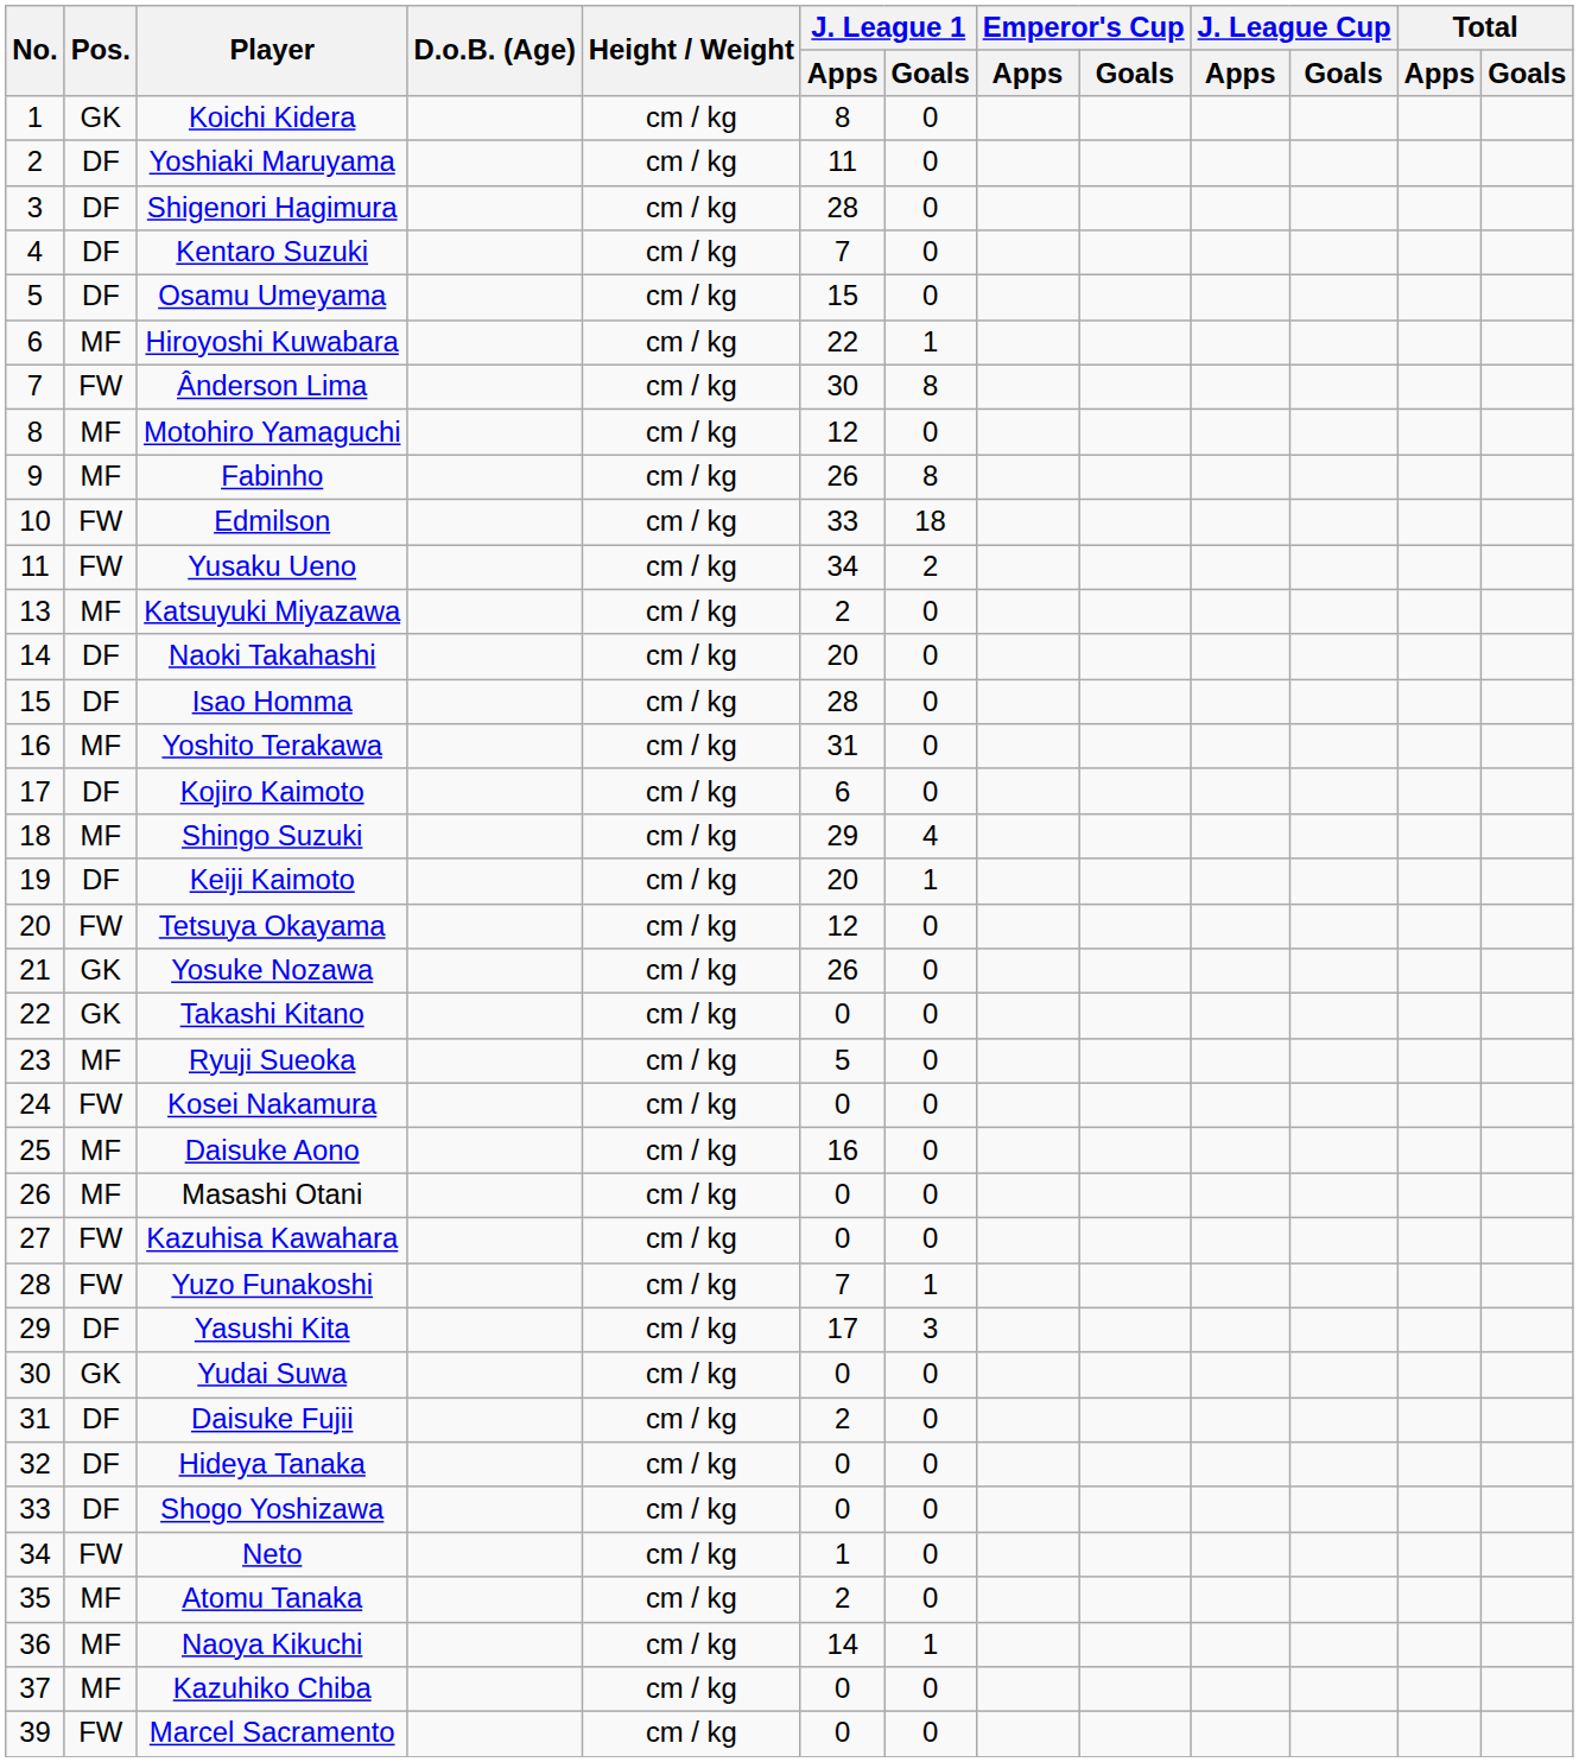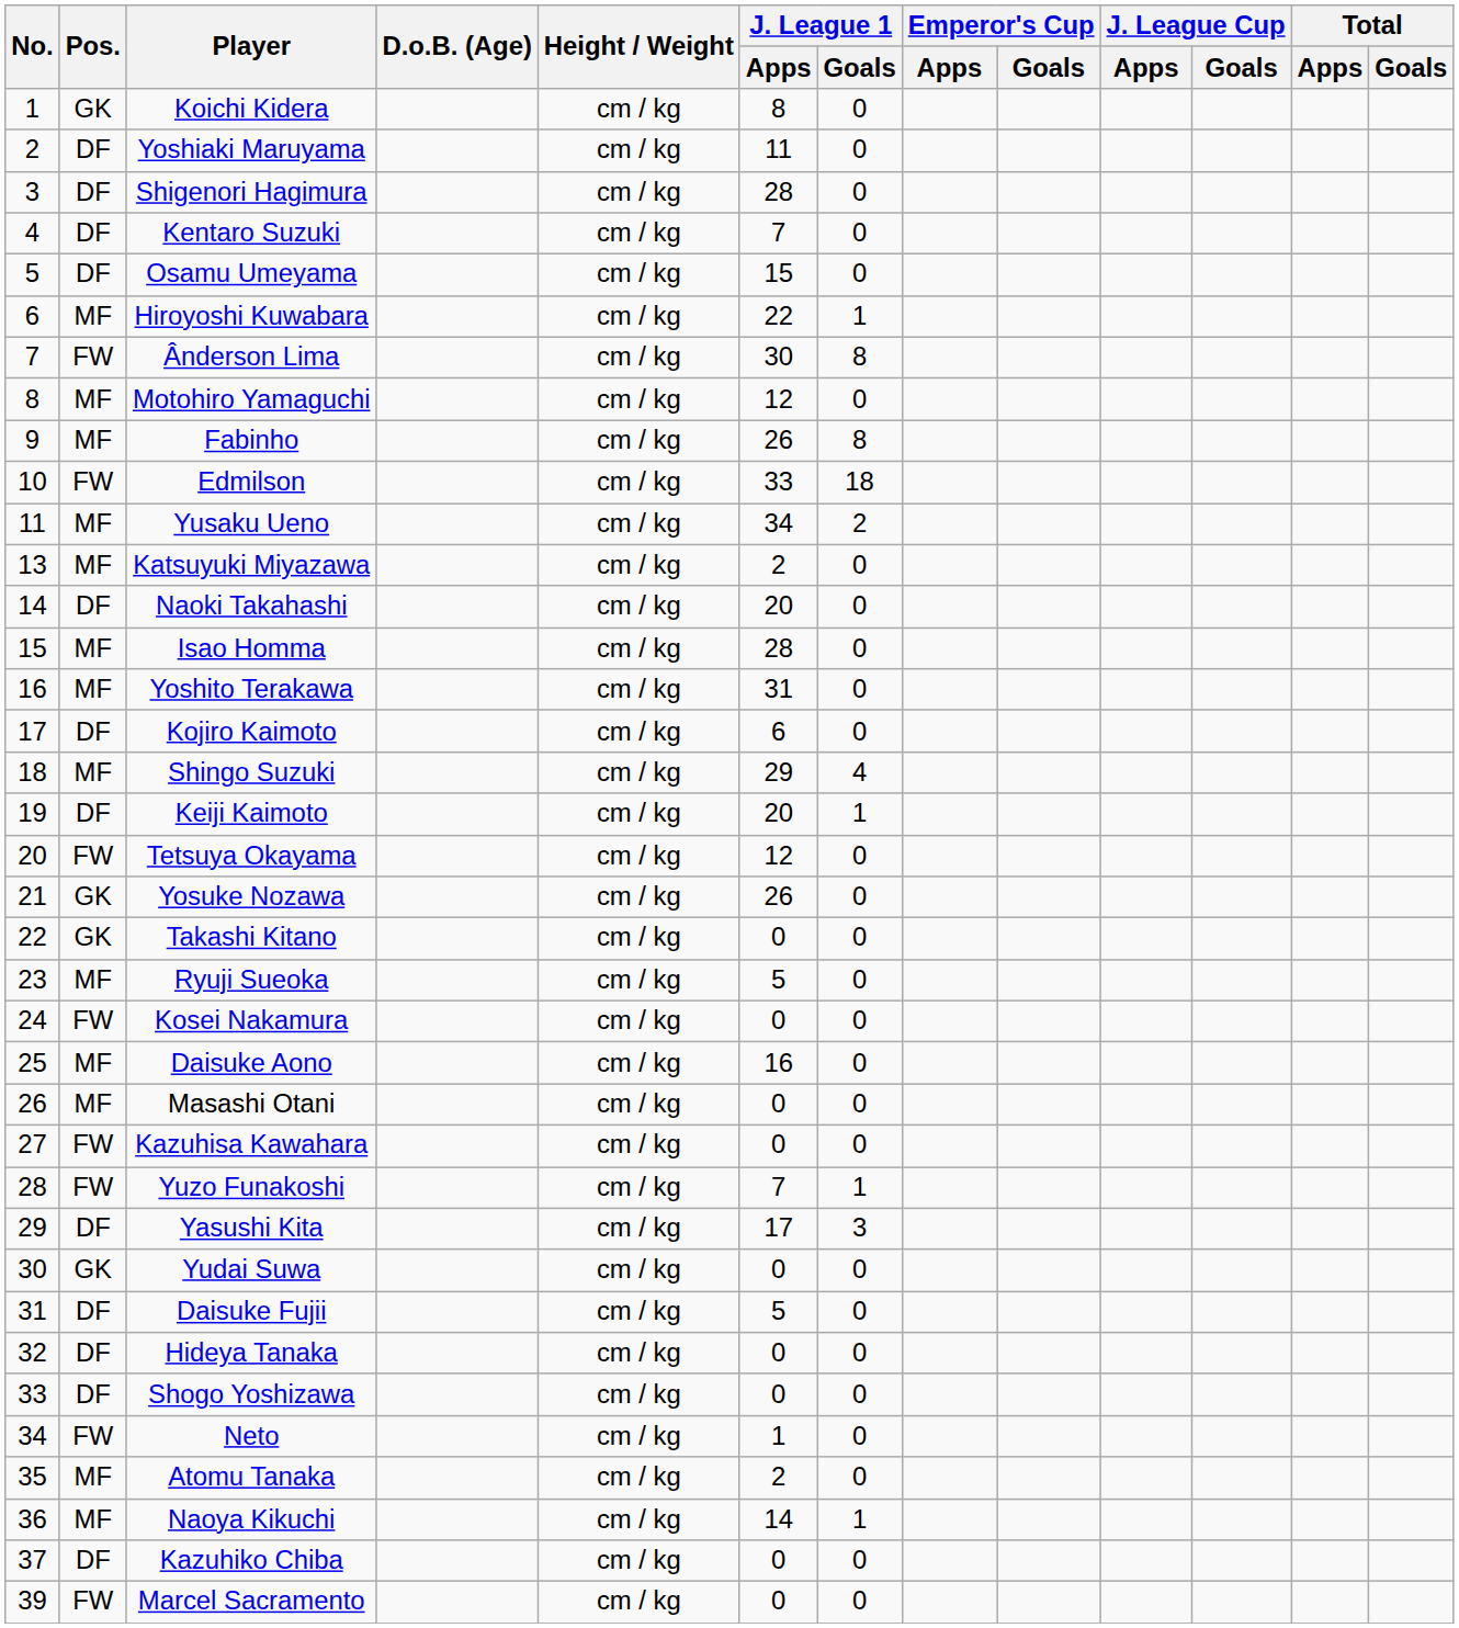 <table class="wikitable" style="text-align:center;">
 <tr>
 <th rowspan="2">No.</th>
 <th rowspan="2">Pos.</th>
 <th rowspan="2">Player</th>
 <th rowspan="2">D.o.B. (Age)</th>
 <th rowspan="2">Height / Weight</th>
 <th colspan="2"><a href='#'>J. League 1</a></th>
 <th colspan="2"><a href='#'>Emperor's Cup</a></th>
 <th colspan="2"><a href='#'>J. League Cup</a></th>
 <th colspan="2">Total</th>
 </tr>
 <tr>
 <th>Apps</th>
 <th>Goals</th>
 <th>Apps</th>
 <th>Goals</th>
 <th>Apps</th>
 <th>Goals</th>
 <th>Apps</th>
 <th>Goals</th>
 </tr>
 <tr>
 <td>1</td>
 <td>GK</td>
 <td><a href='#'>Koichi Kidera</a></td>
 <td></td>
 <td>cm / kg</td>
 <td>8</td>
 <td>0</td>
 <td></td>
 <td></td>
 <td></td>
 <td></td>
 <td></td>
 <td></td>
 </tr>
 <tr>
 <td>2</td>
 <td>DF</td>
 <td><a href='#'>Yoshiaki Maruyama</a></td>
 <td></td>
 <td>cm / kg</td>
 <td>11</td>
 <td>0</td>
 <td></td>
 <td></td>
 <td></td>
 <td></td>
 <td></td>
 <td></td>
 </tr>
 <tr>
 <td>3</td>
 <td>DF</td>
 <td><a href='#'>Shigenori Hagimura</a></td>
 <td></td>
 <td>cm / kg</td>
 <td>28</td>
 <td>0</td>
 <td></td>
 <td></td>
 <td></td>
 <td></td>
 <td></td>
 <td></td>
 </tr>
 <tr>
 <td>4</td>
 <td>DF</td>
 <td><a href='#'>Kentaro Suzuki</a></td>
 <td></td>
 <td>cm / kg</td>
 <td>7</td>
 <td>0</td>
 <td></td>
 <td></td>
 <td></td>
 <td></td>
 <td></td>
 <td></td>
 </tr>
 <tr>
 <td>5</td>
 <td>DF</td>
 <td><a href='#'>Osamu Umeyama</a></td>
 <td></td>
 <td>cm / kg</td>
 <td>15</td>
 <td>0</td>
 <td></td>
 <td></td>
 <td></td>
 <td></td>
 <td></td>
 <td></td>
 </tr>
 <tr>
 <td>6</td>
 <td>MF</td>
 <td><a href='#'>Hiroyoshi Kuwabara</a></td>
 <td></td>
 <td>cm / kg</td>
 <td>22</td>
 <td>1</td>
 <td></td>
 <td></td>
 <td></td>
 <td></td>
 <td></td>
 <td></td>
 </tr>
 <tr>
 <td>7</td>
 <td>FW</td>
 <td><a href='#'>Ânderson Lima</a></td>
 <td></td>
 <td>cm / kg</td>
 <td>30</td>
 <td>8</td>
 <td></td>
 <td></td>
 <td></td>
 <td></td>
 <td></td>
 <td></td>
 </tr>
 <tr>
 <td>8</td>
 <td>MF</td>
 <td><a href='#'>Motohiro Yamaguchi</a></td>
 <td></td>
 <td>cm / kg</td>
 <td>12</td>
 <td>0</td>
 <td></td>
 <td></td>
 <td></td>
 <td></td>
 <td></td>
 <td></td>
 </tr>
 <tr>
 <td>9</td>
 <td>MF</td>
 <td><a href='#'>Fabinho</a></td>
 <td></td>
 <td>cm / kg</td>
 <td>26</td>
 <td>8</td>
 <td></td>
 <td></td>
 <td></td>
 <td></td>
 <td></td>
 <td></td>
 </tr>
 <tr>
 <td>10</td>
 <td>FW</td>
 <td><a href='#'>Edmilson</a></td>
 <td></td>
 <td>cm / kg</td>
 <td>33</td>
 <td>18</td>
 <td></td>
 <td></td>
 <td></td>
 <td></td>
 <td></td>
 <td></td>
 </tr>
 <tr>
 <td>11</td>
-<td>FW</td>
+<td>MF</td>
 <td><a href='#'>Yusaku Ueno</a></td>
 <td></td>
 <td>cm / kg</td>
 <td>34</td>
 <td>2</td>
 <td></td>
 <td></td>
 <td></td>
 <td></td>
 <td></td>
 <td></td>
 </tr>
 <tr>
 <td>13</td>
 <td>MF</td>
 <td><a href='#'>Katsuyuki Miyazawa</a></td>
 <td></td>
 <td>cm / kg</td>
 <td>2</td>
 <td>0</td>
 <td></td>
 <td></td>
 <td></td>
 <td></td>
 <td></td>
 <td></td>
 </tr>
 <tr>
 <td>14</td>
 <td>DF</td>
 <td><a href='#'>Naoki Takahashi</a></td>
 <td></td>
 <td>cm / kg</td>
 <td>20</td>
 <td>0</td>
 <td></td>
 <td></td>
 <td></td>
 <td></td>
 <td></td>
 <td></td>
 </tr>
 <tr>
 <td>15</td>
-<td>DF</td>
+<td>MF</td>
 <td><a href='#'>Isao Homma</a></td>
 <td></td>
 <td>cm / kg</td>
 <td>28</td>
 <td>0</td>
 <td></td>
 <td></td>
 <td></td>
 <td></td>
 <td></td>
 <td></td>
 </tr>
 <tr>
 <td>16</td>
 <td>MF</td>
 <td><a href='#'>Yoshito Terakawa</a></td>
 <td></td>
 <td>cm / kg</td>
 <td>31</td>
 <td>0</td>
 <td></td>
 <td></td>
 <td></td>
 <td></td>
 <td></td>
 <td></td>
 </tr>
 <tr>
 <td>17</td>
 <td>DF</td>
 <td><a href='#'>Kojiro Kaimoto</a></td>
 <td></td>
 <td>cm / kg</td>
 <td>6</td>
 <td>0</td>
 <td></td>
 <td></td>
 <td></td>
 <td></td>
 <td></td>
 <td></td>
 </tr>
 <tr>
 <td>18</td>
 <td>MF</td>
 <td><a href='#'>Shingo Suzuki</a></td>
 <td></td>
 <td>cm / kg</td>
 <td>29</td>
 <td>4</td>
 <td></td>
 <td></td>
 <td></td>
 <td></td>
 <td></td>
 <td></td>
 </tr>
 <tr>
 <td>19</td>
 <td>DF</td>
 <td><a href='#'>Keiji Kaimoto</a></td>
 <td></td>
 <td>cm / kg</td>
 <td>20</td>
 <td>1</td>
 <td></td>
 <td></td>
 <td></td>
 <td></td>
 <td></td>
 <td></td>
 </tr>
 <tr>
 <td>20</td>
 <td>FW</td>
 <td><a href='#'>Tetsuya Okayama</a></td>
 <td></td>
 <td>cm / kg</td>
 <td>12</td>
 <td>0</td>
 <td></td>
 <td></td>
 <td></td>
 <td></td>
 <td></td>
 <td></td>
 </tr>
 <tr>
 <td>21</td>
 <td>GK</td>
 <td><a href='#'>Yosuke Nozawa</a></td>
 <td></td>
 <td>cm / kg</td>
 <td>26</td>
 <td>0</td>
 <td></td>
 <td></td>
 <td></td>
 <td></td>
 <td></td>
 <td></td>
 </tr>
 <tr>
 <td>22</td>
 <td>GK</td>
 <td><a href='#'>Takashi Kitano</a></td>
 <td></td>
 <td>cm / kg</td>
 <td>0</td>
 <td>0</td>
 <td></td>
 <td></td>
 <td></td>
 <td></td>
 <td></td>
 <td></td>
 </tr>
 <tr>
 <td>23</td>
 <td>MF</td>
 <td><a href='#'>Ryuji Sueoka</a></td>
 <td></td>
 <td>cm / kg</td>
 <td>5</td>
 <td>0</td>
 <td></td>
 <td></td>
 <td></td>
 <td></td>
 <td></td>
 <td></td>
 </tr>
 <tr>
 <td>24</td>
 <td>FW</td>
 <td><a href='#'>Kosei Nakamura</a></td>
 <td></td>
 <td>cm / kg</td>
 <td>0</td>
 <td>0</td>
 <td></td>
 <td></td>
 <td></td>
 <td></td>
 <td></td>
 <td></td>
 </tr>
 <tr>
 <td>25</td>
 <td>MF</td>
 <td><a href='#'>Daisuke Aono</a></td>
 <td></td>
 <td>cm / kg</td>
 <td>16</td>
 <td>0</td>
 <td></td>
 <td></td>
 <td></td>
 <td></td>
 <td></td>
 <td></td>
 </tr>
 <tr>
 <td>26</td>
 <td>MF</td>
 <td>Masashi Otani</td>
 <td></td>
 <td>cm / kg</td>
 <td>0</td>
 <td>0</td>
 <td></td>
 <td></td>
 <td></td>
 <td></td>
 <td></td>
 <td></td>
 </tr>
 <tr>
 <td>27</td>
 <td>FW</td>
 <td><a href='#'>Kazuhisa Kawahara</a></td>
 <td></td>
 <td>cm / kg</td>
 <td>0</td>
 <td>0</td>
 <td></td>
 <td></td>
 <td></td>
 <td></td>
 <td></td>
 <td></td>
 </tr>
 <tr>
 <td>28</td>
 <td>FW</td>
 <td><a href='#'>Yuzo Funakoshi</a></td>
 <td></td>
 <td>cm / kg</td>
 <td>7</td>
 <td>1</td>
 <td></td>
 <td></td>
 <td></td>
 <td></td>
 <td></td>
 <td></td>
 </tr>
 <tr>
 <td>29</td>
 <td>DF</td>
 <td><a href='#'>Yasushi Kita</a></td>
 <td></td>
 <td>cm / kg</td>
 <td>17</td>
 <td>3</td>
 <td></td>
 <td></td>
 <td></td>
 <td></td>
 <td></td>
 <td></td>
 </tr>
 <tr>
 <td>30</td>
 <td>GK</td>
 <td><a href='#'>Yudai Suwa</a></td>
 <td></td>
 <td>cm / kg</td>
 <td>0</td>
 <td>0</td>
 <td></td>
 <td></td>
 <td></td>
 <td></td>
 <td></td>
 <td></td>
 </tr>
 <tr>
 <td>31</td>
 <td>DF</td>
 <td><a href='#'>Daisuke Fujii</a></td>
 <td></td>
 <td>cm / kg</td>
-<td>2</td>
+<td>5</td>
 <td>0</td>
 <td></td>
 <td></td>
 <td></td>
 <td></td>
 <td></td>
 <td></td>
 </tr>
 <tr>
 <td>32</td>
 <td>DF</td>
 <td><a href='#'>Hideya Tanaka</a></td>
 <td></td>
 <td>cm / kg</td>
 <td>0</td>
 <td>0</td>
 <td></td>
 <td></td>
 <td></td>
 <td></td>
 <td></td>
 <td></td>
 </tr>
 <tr>
 <td>33</td>
 <td>DF</td>
 <td><a href='#'>Shogo Yoshizawa</a></td>
 <td></td>
 <td>cm / kg</td>
 <td>0</td>
 <td>0</td>
 <td></td>
 <td></td>
 <td></td>
 <td></td>
 <td></td>
 <td></td>
 </tr>
 <tr>
 <td>34</td>
 <td>FW</td>
 <td><a href='#'>Neto</a></td>
 <td></td>
 <td>cm / kg</td>
 <td>1</td>
 <td>0</td>
 <td></td>
 <td></td>
 <td></td>
 <td></td>
 <td></td>
 <td></td>
 </tr>
 <tr>
 <td>35</td>
 <td>MF</td>
 <td><a href='#'>Atomu Tanaka</a></td>
 <td></td>
 <td>cm / kg</td>
 <td>2</td>
 <td>0</td>
 <td></td>
 <td></td>
 <td></td>
 <td></td>
 <td></td>
 <td></td>
 </tr>
 <tr>
 <td>36</td>
 <td>MF</td>
 <td><a href='#'>Naoya Kikuchi</a></td>
 <td></td>
 <td>cm / kg</td>
 <td>14</td>
 <td>1</td>
 <td></td>
 <td></td>
 <td></td>
 <td></td>
 <td></td>
 <td></td>
 </tr>
 <tr>
 <td>37</td>
-<td>MF</td>
+<td>DF</td>
 <td><a href='#'>Kazuhiko Chiba</a></td>
 <td></td>
 <td>cm / kg</td>
 <td>0</td>
 <td>0</td>
 <td></td>
 <td></td>
 <td></td>
 <td></td>
 <td></td>
 <td></td>
 </tr>
 <tr>
 <td>39</td>
 <td>FW</td>
 <td><a href='#'>Marcel Sacramento</a></td>
 <td></td>
 <td>cm / kg</td>
 <td>0</td>
 <td>0</td>
 <td></td>
 <td></td>
 <td></td>
 <td></td>
 <td></td>
 <td></td>
 </tr>
 </table>
